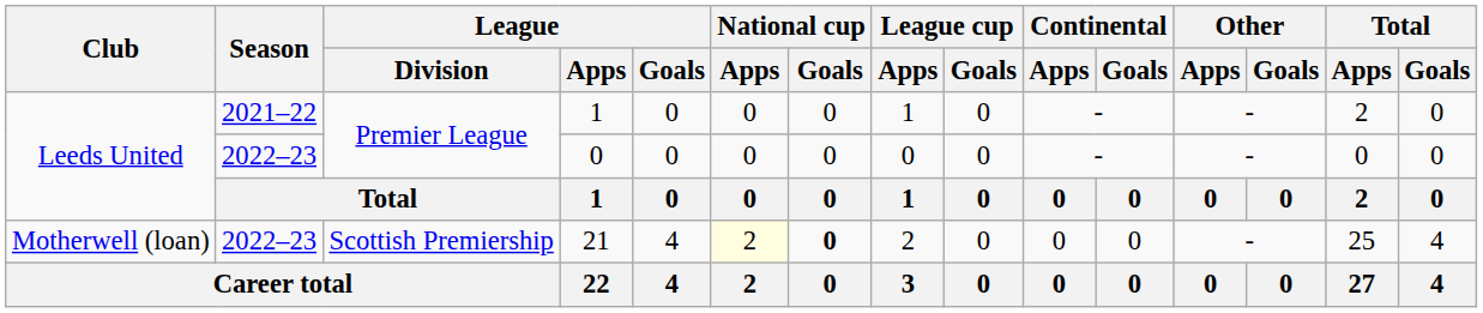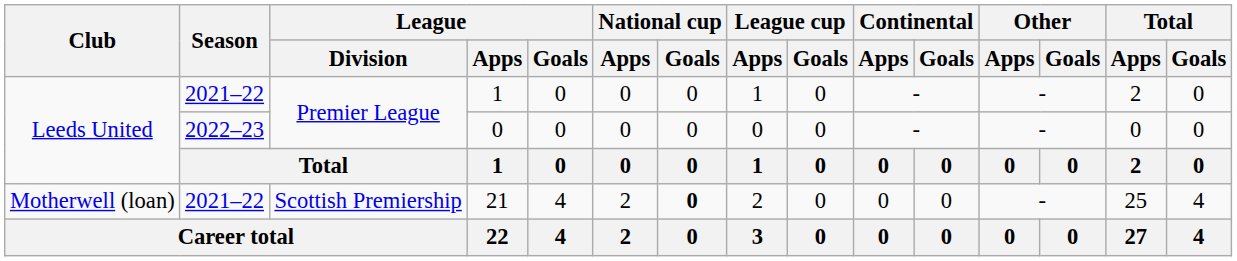 <table class="wikitable" style="text-align: center">
 <tr>
 <th rowspan="2">Club</th>
 <th rowspan="2">Season</th>
 <th colspan="3">League</th>
 <th colspan="2">National cup</th>
 <th colspan="2">League cup</th>
 <th colspan="2">Continental</th>
 <th colspan="2">Other</th>
 <th colspan="2">Total</th>
 </tr>
 <tr>
 <th>Division</th>
 <th>Apps</th>
 <th>Goals</th>
 <th>Apps</th>
 <th>Goals</th>
 <th>Apps</th>
 <th>Goals</th>
 <th>Apps</th>
 <th>Goals</th>
 <th>Apps</th>
 <th>Goals</th>
 <th>Apps</th>
 <th>Goals</th>
 </tr>
 <tr>
 <td rowspan="3"><a href='#'>Leeds United</a></td>
 <td><a href='#'>2021–22</a></td>
 <td rowspan="2"><a href='#'>Premier League</a></td>
 <td>1</td>
 <td>0</td>
 <td>0</td>
 <td>0</td>
 <td>1</td>
 <td>0</td>
 <td colspan="2">-</td>
 <td colspan="2">-</td>
 <td>2</td>
 <td>0</td>
 </tr>
 <tr>
 <td><a href='#'>2022–23</a></td>
 <td>0</td>
 <td>0</td>
 <td>0</td>
 <td>0</td>
 <td>0</td>
 <td>0</td>
 <td colspan="2">-</td>
 <td colspan="2">-</td>
 <td>0</td>
 <td>0</td>
 </tr>
 <tr>
 <th colspan="2">Total</th>
 <th>1</th>
 <th>0</th>
 <th>0</th>
 <th>0</th>
 <th>1</th>
 <th>0</th>
 <th>0</th>
 <th>0</th>
 <th>0</th>
 <th>0</th>
 <th>2</th>
 <th>0</th>
 </tr>
 <tr>
 <td><a href='#'>Motherwell</a> (loan)</td>
-<td><a href='#'>2022–23</a></td>
+<td><a href='#'>2021–22</a></td>
 <td><a href='#'>Scottish Premiership</a></td>
 <td>21</td>
 <td>4</td>
-<td style="background: lightyellow;">2</td>
+<td>2</td>
 <td><strong>0</strong></td>
 <td>2</td>
 <td>0</td>
 <td>0</td>
 <td>0</td>
 <td colspan="2">-</td>
 <td>25</td>
 <td>4</td>
 </tr>
 <tr>
 <th colspan="3">Career total</th>
 <th>22</th>
 <th>4</th>
 <th>2</th>
 <th>0</th>
 <th>3</th>
 <th>0</th>
 <th>0</th>
 <th>0</th>
 <th>0</th>
 <th>0</th>
 <th>27</th>
 <th>4</th>
 </tr>
 </table>
